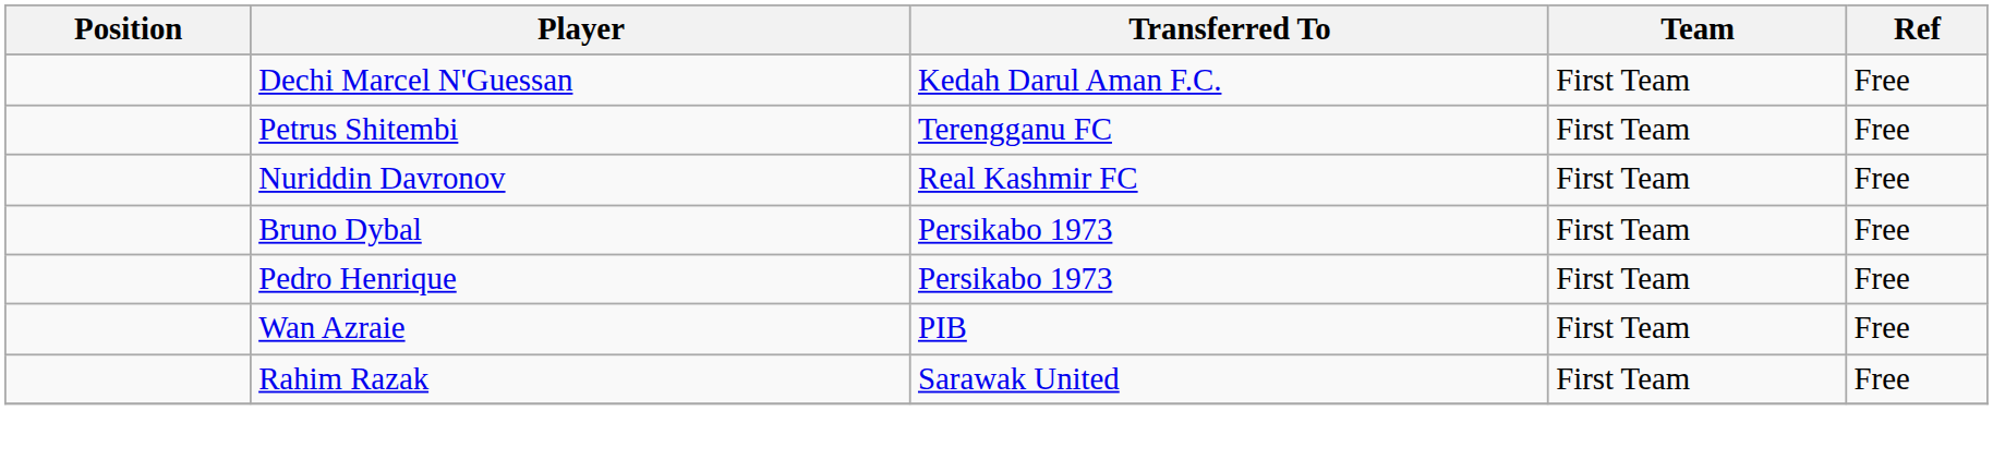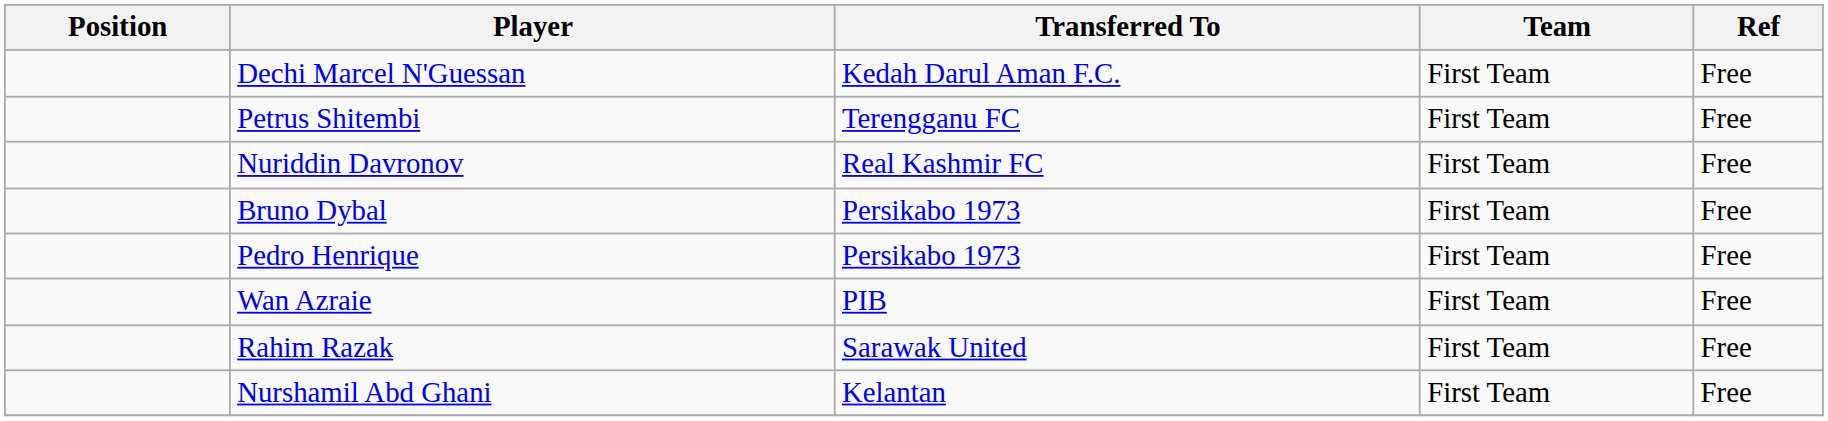 <table class="wikitable sortable" style="width:80%; text-align:center; font-size:100%; text-align:left;">
 <tr>
 <th>Position</th>
 <th>Player</th>
 <th>Transferred To</th>
 <th>Team</th>
 <th>Ref</th>
 </tr>
 <tr>
 <td></td>
 <td> <a href='#'>Dechi Marcel N'Guessan</a></td>
 <td> <a href='#'>Kedah Darul Aman F.C.</a></td>
 <td>First Team</td>
 <td>Free</td>
 </tr>
 <tr>
 <td></td>
 <td> <a href='#'>Petrus Shitembi</a></td>
 <td> <a href='#'>Terengganu FC</a></td>
 <td>First Team</td>
 <td>Free</td>
 </tr>
 <tr>
 <td></td>
 <td> <a href='#'>Nuriddin Davronov</a></td>
 <td> <a href='#'>Real Kashmir FC</a></td>
 <td>First Team</td>
 <td>Free</td>
 </tr>
 <tr>
 <td></td>
 <td> <a href='#'>Bruno Dybal</a></td>
 <td> <a href='#'>Persikabo 1973</a></td>
 <td>First Team</td>
 <td>Free</td>
 </tr>
 <tr>
 <td></td>
 <td> <a href='#'>Pedro Henrique</a></td>
 <td> <a href='#'>Persikabo 1973</a></td>
 <td>First Team</td>
 <td>Free</td>
 </tr>
 <tr>
 <td></td>
 <td> <a href='#'>Wan Azraie</a></td>
 <td><a href='#'>PIB</a></td>
 <td>First Team</td>
 <td>Free</td>
 </tr>
 <tr>
 <td></td>
 <td> <a href='#'>Rahim Razak</a></td>
 <td><a href='#'> Sarawak United</a></td>
 <td>First Team</td>
 <td>Free</td>
 </tr>
 <tr>
+<td></td>
+<td> <a href='#'>Nurshamil Abd Ghani</a></td>
+<td><a href='#'>Kelantan</a></td>
+<td>First Team</td>
+<td>Free</td>
+</tr>
+<tr>
 </tr>
 </table>
